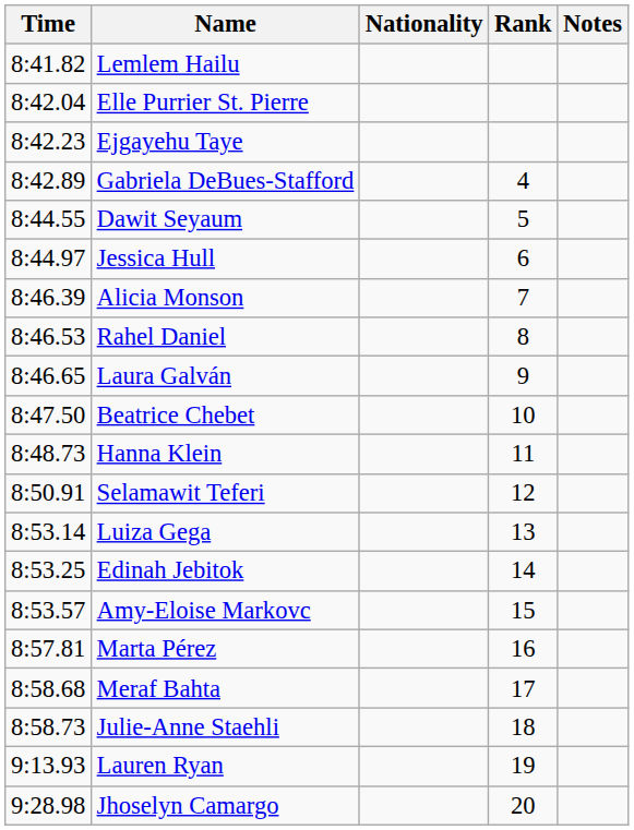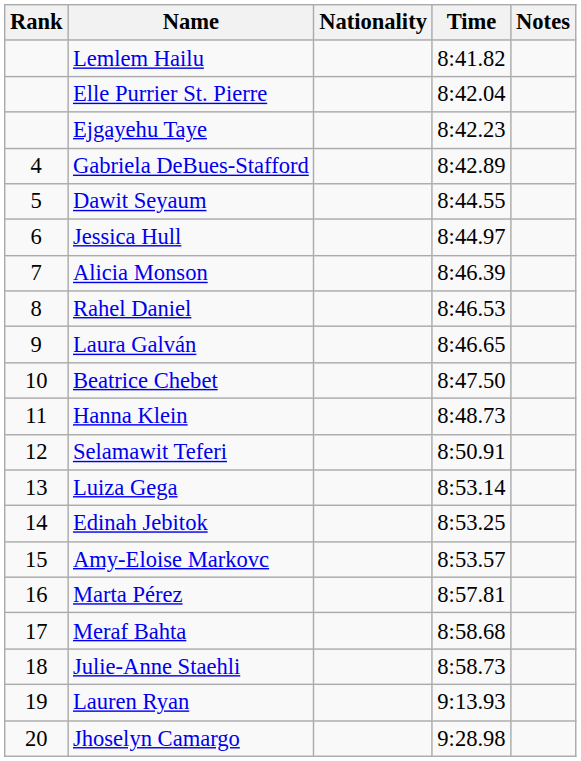 <table class="wikitable sortable" style="text-align:center">
 <tr>
-<th>Time</th>
+<th>Rank</th>
 <th>Name</th>
 <th>Nationality</th>
-<th>Rank</th>
+<th>Time</th>
 <th>Notes</th>
 </tr>
 <tr>
-<td>8:41.82</td>
+<td></td>
 <td align="left"><a href='#'>Lemlem Hailu</a></td>
 <td align=left></td>
-<td></td>
+<td>8:41.82</td>
 <td></td>
 </tr>
 <tr>
-<td>8:42.04</td>
+<td></td>
 <td align="left"><a href='#'>Elle Purrier St. Pierre</a></td>
 <td align=left></td>
-<td></td>
+<td>8:42.04</td>
 <td></td>
 </tr>
 <tr>
-<td>8:42.23</td>
+<td></td>
 <td align="left"><a href='#'>Ejgayehu Taye</a></td>
 <td align=left></td>
-<td></td>
+<td>8:42.23</td>
 <td></td>
 </tr>
 <tr>
-<td>8:42.89</td>
+<td>4</td>
 <td align="left"><a href='#'>Gabriela DeBues-Stafford</a></td>
 <td align=left></td>
-<td>4</td>
+<td>8:42.89</td>
 <td></td>
 </tr>
 <tr>
-<td>8:44.55</td>
+<td>5</td>
 <td align="left"><a href='#'>Dawit Seyaum</a></td>
 <td align=left></td>
-<td>5</td>
+<td>8:44.55</td>
 <td></td>
 </tr>
 <tr>
-<td>8:44.97</td>
+<td>6</td>
 <td align="left"><a href='#'>Jessica Hull</a></td>
 <td align=left></td>
-<td>6</td>
+<td>8:44.97</td>
 <td></td>
 </tr>
 <tr>
-<td>8:46.39</td>
+<td>7</td>
 <td align="left"><a href='#'>Alicia Monson</a></td>
 <td align=left></td>
-<td>7</td>
+<td>8:46.39</td>
 <td></td>
 </tr>
 <tr>
-<td>8:46.53</td>
+<td>8</td>
 <td align="left"><a href='#'>Rahel Daniel</a></td>
 <td align=left></td>
-<td>8</td>
+<td>8:46.53</td>
 <td></td>
 </tr>
 <tr>
-<td>8:46.65</td>
+<td>9</td>
 <td align="left"><a href='#'>Laura Galván</a></td>
 <td align=left></td>
-<td>9</td>
+<td>8:46.65</td>
 <td></td>
 </tr>
 <tr>
-<td>8:47.50</td>
+<td>10</td>
 <td align="left"><a href='#'>Beatrice Chebet</a></td>
 <td align=left></td>
-<td>10</td>
+<td>8:47.50</td>
 <td></td>
 </tr>
 <tr>
-<td>8:48.73</td>
+<td>11</td>
 <td align="left"><a href='#'>Hanna Klein</a></td>
 <td align=left></td>
-<td>11</td>
+<td>8:48.73</td>
 <td></td>
 </tr>
 <tr>
-<td>8:50.91</td>
+<td>12</td>
 <td align="left"><a href='#'>Selamawit Teferi</a></td>
 <td align=left></td>
-<td>12</td>
+<td>8:50.91</td>
 <td></td>
 </tr>
 <tr>
-<td>8:53.14</td>
+<td>13</td>
 <td align="left"><a href='#'>Luiza Gega</a></td>
 <td align=left></td>
-<td>13</td>
+<td>8:53.14</td>
 <td></td>
 </tr>
 <tr>
-<td>8:53.25</td>
+<td>14</td>
 <td align="left"><a href='#'>Edinah Jebitok</a></td>
 <td align=left></td>
-<td>14</td>
+<td>8:53.25</td>
 <td></td>
 </tr>
 <tr>
-<td>8:53.57</td>
+<td>15</td>
 <td align="left"><a href='#'>Amy-Eloise Markovc</a></td>
 <td align=left></td>
-<td>15</td>
+<td>8:53.57</td>
 <td></td>
 </tr>
 <tr>
-<td>8:57.81</td>
+<td>16</td>
 <td align="left"><a href='#'>Marta Pérez</a></td>
 <td align=left></td>
-<td>16</td>
+<td>8:57.81</td>
 <td></td>
 </tr>
 <tr>
-<td>8:58.68</td>
+<td>17</td>
 <td align="left"><a href='#'>Meraf Bahta</a></td>
 <td align=left></td>
-<td>17</td>
+<td>8:58.68</td>
 <td></td>
 </tr>
 <tr>
-<td>8:58.73</td>
+<td>18</td>
 <td align="left"><a href='#'>Julie-Anne Staehli</a></td>
 <td align=left></td>
-<td>18</td>
+<td>8:58.73</td>
 <td></td>
 </tr>
 <tr>
-<td>9:13.93</td>
+<td>19</td>
 <td align="left"><a href='#'>Lauren Ryan</a></td>
 <td align=left></td>
-<td>19</td>
+<td>9:13.93</td>
 <td></td>
 </tr>
 <tr>
-<td>9:28.98</td>
+<td>20</td>
 <td align="left"><a href='#'>Jhoselyn Camargo</a></td>
 <td align=left></td>
-<td>20</td>
+<td>9:28.98</td>
 <td></td>
 </tr>
 </table>
